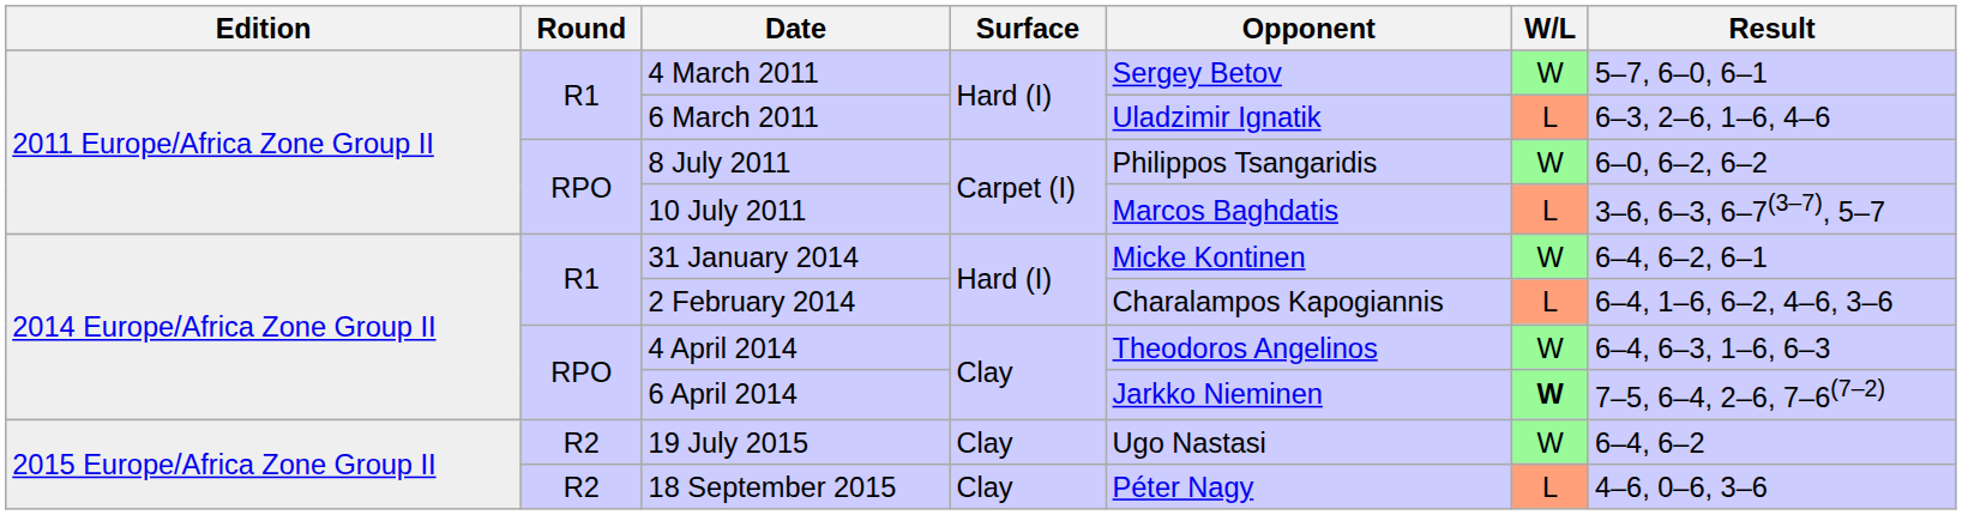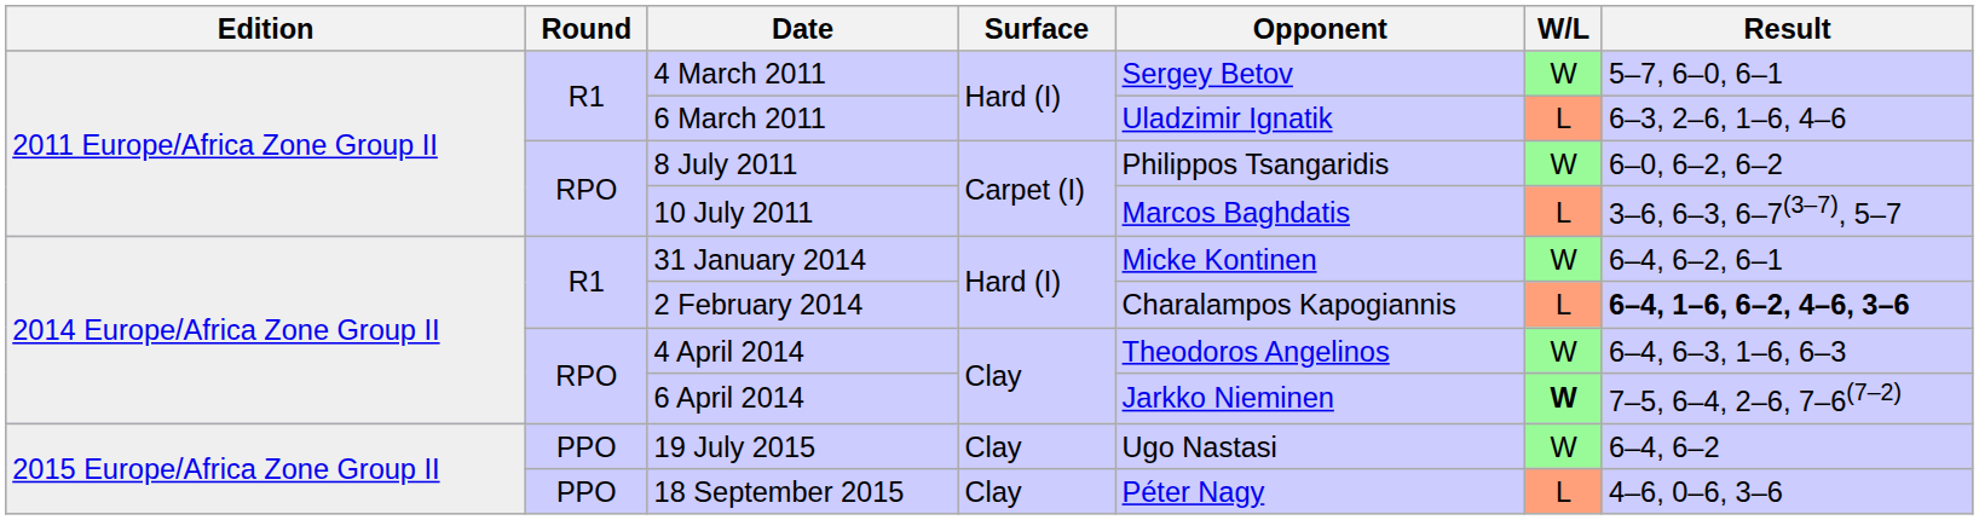 <table class="wikitable" style="font-size:95%;" width="1050">
 <tr>
 <th>Edition</th>
 <th>Round</th>
 <th>Date</th>
 <th>Surface</th>
 <th>Opponent</th>
 <th>W/L</th>
 <th>Result</th>
 </tr>
 <tr bgcolor=#CCCCFF>
 <td bgcolor=#efefef rowspan=4><a href='#'>2011 Europe/Africa Zone Group II</a></td>
 <td align=center rowspan=2>R1</td>
 <td>4 March 2011</td>
 <td rowspan=2>Hard (I)</td>
 <td> <a href='#'>Sergey Betov</a></td>
 <td bgcolor=#98FB98 align=center>W</td>
 <td>5–7, 6–0, 6–1</td>
 </tr>
 <tr bgcolor=#CCCCFF>
 <td>6 March 2011</td>
 <td> <a href='#'>Uladzimir Ignatik</a></td>
 <td bgcolor=#FFA07A align=center>L</td>
 <td>6–3, 2–6, 1–6, 4–6</td>
 </tr>
 <tr bgcolor=#CCCCFF>
 <td align=center rowspan=2>RPO</td>
 <td>8 July 2011</td>
 <td rowspan=2>Carpet (I)</td>
 <td> Philippos Tsangaridis</td>
 <td bgcolor=#98FB98 align=center>W</td>
 <td>6–0, 6–2, 6–2</td>
 </tr>
 <tr bgcolor=#CCCCFF>
 <td>10 July 2011</td>
 <td> <a href='#'>Marcos Baghdatis</a></td>
 <td bgcolor=#FFA07A align=center>L</td>
 <td>3–6, 6–3, 6–7<sup>(3–7)</sup>, 5–7</td>
 </tr>
 <tr bgcolor=#CCCCFF>
 <td bgcolor=#efefef rowspan=4><a href='#'>2014 Europe/Africa Zone Group II</a></td>
 <td align=center rowspan=2>R1</td>
 <td>31 January 2014</td>
 <td rowspan=2>Hard (I)</td>
 <td> <a href='#'>Micke Kontinen</a></td>
 <td bgcolor=#98FB98 align=center>W</td>
 <td>6–4, 6–2, 6–1</td>
 </tr>
 <tr bgcolor=#CCCCFF>
 <td>2 February 2014</td>
 <td> Charalampos Kapogiannis</td>
 <td bgcolor=#FFA07A align=center>L</td>
-<td>6–4, 1–6, 6–2, 4–6, 3–6</td>
+<td><strong>6–4, 1–6, 6–2, 4–6, 3–6</strong></td>
 </tr>
 <tr bgcolor=#CCCCFF>
 <td align=center rowspan=2>RPO</td>
 <td>4 April 2014</td>
 <td rowspan=2>Clay</td>
 <td> <a href='#'>Theodoros Angelinos</a></td>
 <td bgcolor=#98FB98 align=center>W</td>
 <td>6–4, 6–3, 1–6, 6–3</td>
 </tr>
 <tr bgcolor=#CCCCFF>
 <td>6 April 2014</td>
 <td> <a href='#'>Jarkko Nieminen</a></td>
 <td bgcolor=#98FB98 align=center><strong>W</strong></td>
 <td>7–5, 6–4, 2–6, 7–6<sup>(7–2)</sup></td>
 </tr>
 <tr bgcolor=#CCCCFF>
 <td bgcolor=#efefef rowspan=2><a href='#'>2015 Europe/Africa Zone Group II</a></td>
-<td align=center>R2</td>
+<td align=center>PPO</td>
 <td>19 July 2015</td>
 <td>Clay</td>
 <td> Ugo Nastasi</td>
 <td bgcolor=#98FB98 align=center>W</td>
 <td>6–4, 6–2</td>
 </tr>
 <tr bgcolor=#CCCCFF>
-<td align=center>R2</td>
+<td align=center>PPO</td>
 <td>18 September 2015</td>
 <td>Clay</td>
 <td> <a href='#'>Péter Nagy</a></td>
 <td bgcolor=#FFA07A align=center>L</td>
 <td>4–6, 0–6, 3–6</td>
 </tr>
 </table>
